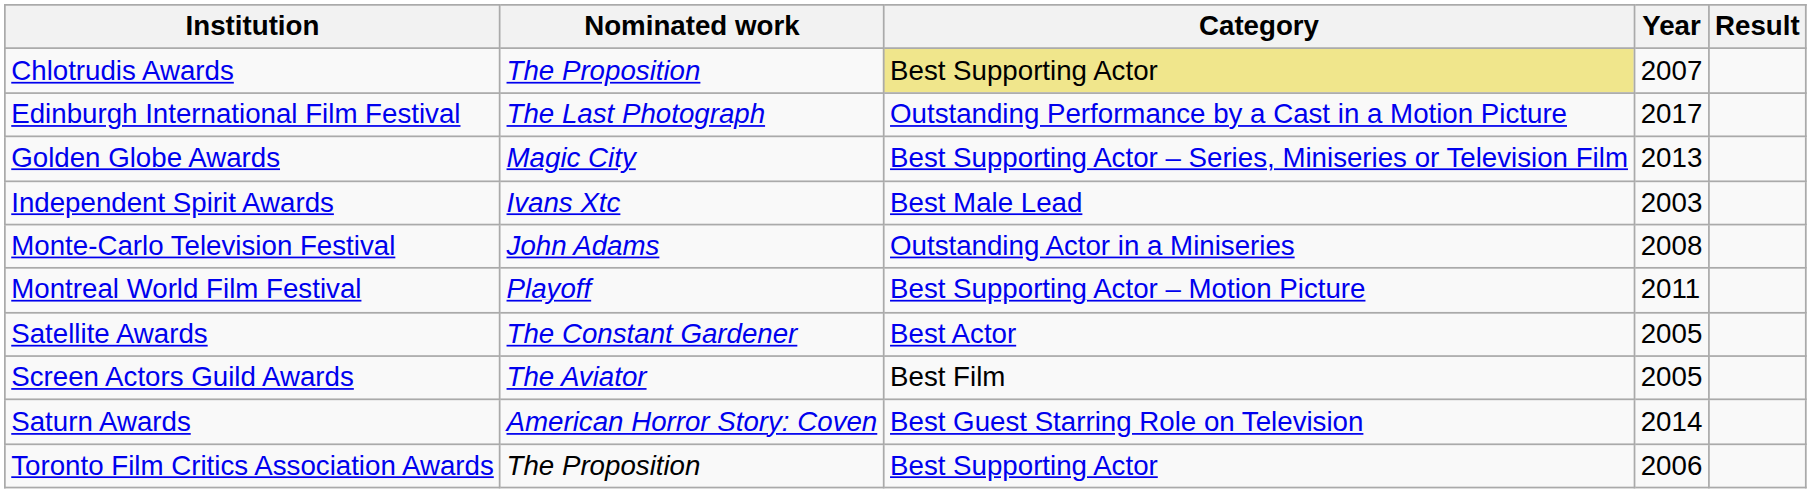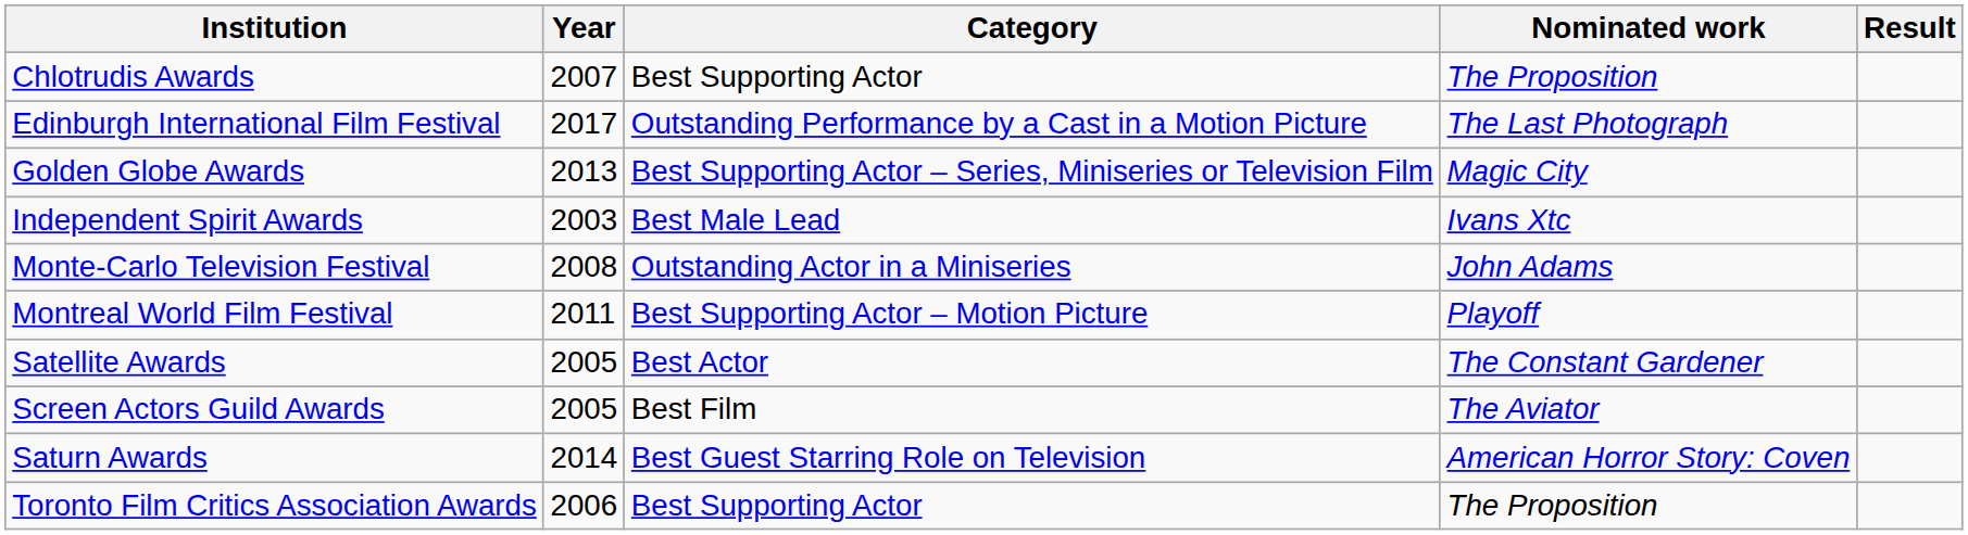 <table class="wikitable sortable">
 <tr>
 <th>Institution</th>
+<th>Year</th>
+<th>Category</th>
 <th>Nominated work</th>
-<th>Category</th>
-<th>Year</th>
 <th>Result</th>
 </tr>
 <tr>
 <td><a href='#'>Chlotrudis Awards</a></td>
+<td>2007</td>
+<td>Best Supporting Actor</td>
 <td><em><a href='#'>The Proposition</a></em></td>
-<td style="background: khaki;">Best Supporting Actor</td>
-<td>2007</td>
 <td></td>
 </tr>
 <tr>
 <td><a href='#'>Edinburgh International Film Festival</a></td>
+<td>2017</td>
+<td><a href='#'>Outstanding Performance by a Cast in a Motion Picture</a></td>
 <td><em><a href='#'>The Last Photograph</a></em></td>
-<td><a href='#'>Outstanding Performance by a Cast in a Motion Picture</a></td>
-<td>2017</td>
 <td></td>
 </tr>
 <tr>
 <td><a href='#'>Golden Globe Awards</a></td>
+<td>2013</td>
+<td><a href='#'>Best Supporting Actor – Series, Miniseries or Television Film</a></td>
 <td><em><a href='#'>Magic City</a></em></td>
-<td><a href='#'>Best Supporting Actor – Series, Miniseries or Television Film</a></td>
-<td>2013</td>
 <td></td>
 </tr>
 <tr>
 <td><a href='#'>Independent Spirit Awards</a></td>
+<td>2003</td>
+<td><a href='#'>Best Male Lead</a></td>
 <td><em><a href='#'>Ivans Xtc</a></em></td>
-<td><a href='#'>Best Male Lead</a></td>
-<td>2003</td>
 <td></td>
 </tr>
 <tr>
 <td><a href='#'>Monte-Carlo Television Festival</a></td>
+<td>2008</td>
+<td><a href='#'>Outstanding Actor in a Miniseries</a></td>
 <td><em><a href='#'>John Adams</a></em></td>
-<td><a href='#'>Outstanding Actor in a Miniseries</a></td>
-<td>2008</td>
 <td></td>
 </tr>
 <tr>
 <td><a href='#'>Montreal World Film Festival</a></td>
+<td>2011</td>
+<td><a href='#'>Best Supporting Actor – Motion Picture</a></td>
 <td><em><a href='#'>Playoff</a></em></td>
-<td><a href='#'>Best Supporting Actor – Motion Picture</a></td>
-<td>2011</td>
 <td></td>
 </tr>
 <tr>
 <td><a href='#'>Satellite Awards</a></td>
+<td>2005</td>
+<td><a href='#'>Best Actor</a></td>
 <td><em><a href='#'>The Constant Gardener</a></em></td>
-<td><a href='#'>Best Actor</a></td>
-<td>2005</td>
 <td></td>
 </tr>
 <tr>
 <td><a href='#'>Screen Actors Guild Awards</a></td>
+<td>2005</td>
+<td>Best Film</td>
 <td><em><a href='#'>The Aviator</a></em></td>
-<td>Best Film</td>
-<td>2005</td>
 <td></td>
 </tr>
 <tr>
 <td><a href='#'>Saturn Awards</a></td>
+<td>2014</td>
+<td><a href='#'>Best Guest Starring Role on Television</a></td>
 <td><em><a href='#'>American Horror Story: Coven</a></em></td>
-<td><a href='#'>Best Guest Starring Role on Television</a></td>
-<td>2014</td>
 <td></td>
 </tr>
 <tr>
 <td><a href='#'>Toronto Film Critics Association Awards</a></td>
+<td>2006</td>
+<td><a href='#'>Best Supporting Actor</a></td>
 <td><em>The Proposition</em></td>
-<td><a href='#'>Best Supporting Actor</a></td>
-<td>2006</td>
 <td></td>
 </tr>
 </table>
